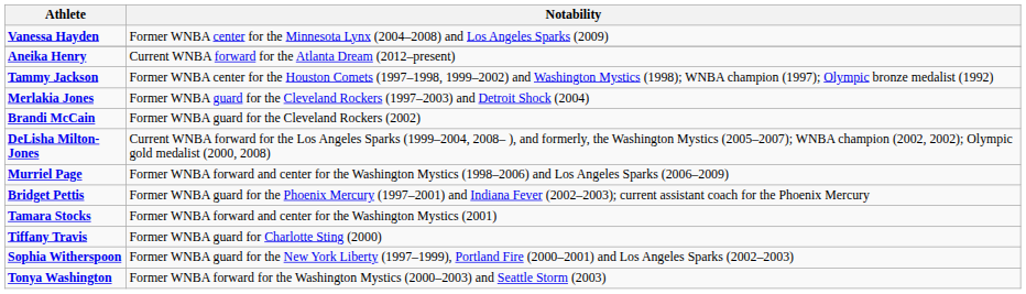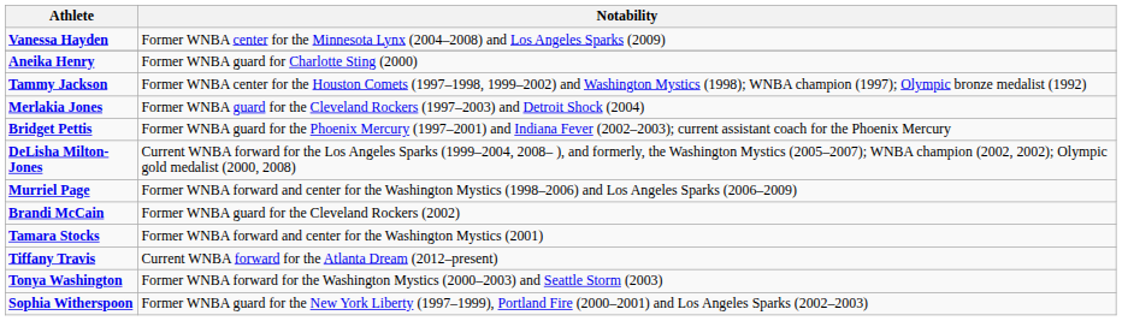 <table class="wikitable">
 <tr>
 <th>Athlete</th>
 <th>Notability</th>
 </tr>
 <tr>
 <td><strong><a href='#'>Vanessa Hayden</a></strong></td>
 <td>Former WNBA <a href='#'>center</a> for the <a href='#'>Minnesota Lynx</a> (2004–2008) and <a href='#'>Los Angeles Sparks</a> (2009)</td>
 </tr>
 <tr>
 </tr>
 <tr>
 <td><strong><a href='#'>Aneika Henry</a></strong></td>
-<td>Current WNBA <a href='#'>forward</a> for the <a href='#'>Atlanta Dream</a> (2012–present)</td>
+<td>Former WNBA guard for <a href='#'>Charlotte Sting</a> (2000)</td>
 </tr>
 <tr>
 <td><strong><a href='#'>Tammy Jackson</a></strong></td>
 <td>Former WNBA center for the <a href='#'>Houston Comets</a> (1997–1998, 1999–2002) and <a href='#'>Washington Mystics</a> (1998); WNBA champion (1997); <a href='#'>Olympic</a> bronze medalist (1992)</td>
 </tr>
 <tr>
 <td><strong><a href='#'>Merlakia Jones</a></strong></td>
 <td>Former WNBA <a href='#'>guard</a> for the <a href='#'>Cleveland Rockers</a> (1997–2003) and <a href='#'>Detroit Shock</a> (2004)</td>
 </tr>
 <tr>
-<td><strong><a href='#'>Brandi McCain</a></strong></td>
-<td>Former WNBA guard for the Cleveland Rockers (2002)</td>
+<td><strong><a href='#'>Bridget Pettis</a></strong></td>
+<td>Former WNBA guard for the <a href='#'>Phoenix Mercury</a> (1997–2001) and <a href='#'>Indiana Fever</a> (2002–2003); current assistant coach for the Phoenix Mercury</td>
 </tr>
 <tr>
 <td><strong><a href='#'>DeLisha Milton-Jones</a></strong></td>
 <td>Current WNBA forward for the Los Angeles Sparks (1999–2004, 2008– ), and formerly, the Washington Mystics (2005–2007); WNBA champion (2002, 2002); Olympic gold medalist (2000, 2008)</td>
 </tr>
 <tr>
 <td><strong><a href='#'>Murriel Page</a></strong></td>
 <td>Former WNBA forward and center for the Washington Mystics (1998–2006) and Los Angeles Sparks (2006–2009)</td>
 </tr>
 <tr>
-<td><strong><a href='#'>Bridget Pettis</a></strong></td>
-<td>Former WNBA guard for the <a href='#'>Phoenix Mercury</a> (1997–2001) and <a href='#'>Indiana Fever</a> (2002–2003); current assistant coach for the Phoenix Mercury</td>
+<td><strong><a href='#'>Brandi McCain</a></strong></td>
+<td>Former WNBA guard for the Cleveland Rockers (2002)</td>
 </tr>
 <tr>
 <td><strong><a href='#'>Tamara Stocks</a></strong></td>
 <td>Former WNBA forward and center for the Washington Mystics (2001)</td>
 </tr>
 <tr>
 <td><strong><a href='#'>Tiffany Travis</a></strong></td>
-<td>Former WNBA guard for <a href='#'>Charlotte Sting</a> (2000)</td>
+<td>Current WNBA <a href='#'>forward</a> for the <a href='#'>Atlanta Dream</a> (2012–present)</td>
+</tr>
+<tr>
+<td><strong><a href='#'>Tonya Washington</a></strong></td>
+<td>Former WNBA forward for the Washington Mystics (2000–2003) and <a href='#'>Seattle Storm</a> (2003)</td>
 </tr>
 <tr>
 <td><strong><a href='#'>Sophia Witherspoon</a></strong></td>
 <td>Former WNBA guard for the <a href='#'>New York Liberty</a> (1997–1999), <a href='#'>Portland Fire</a> (2000–2001) and Los Angeles Sparks (2002–2003)</td>
 </tr>
-<tr>
-<td><strong><a href='#'>Tonya Washington</a></strong></td>
-<td>Former WNBA forward for the Washington Mystics (2000–2003) and <a href='#'>Seattle Storm</a> (2003)</td>
-</tr>
 </table>
